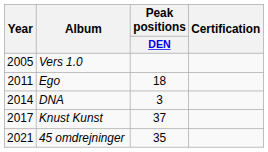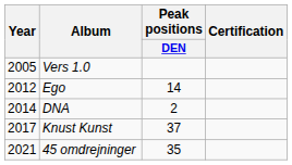 <table class="wikitable">
 <tr>
 <th align="center" rowspan="2" width="10">Year</th>
 <th align="center" rowspan="2" width="120">Album</th>
 <th align="center" colspan="1" width="20">Peak positions</th>
 <th align="center" rowspan="2" width="70">Certification</th>
 </tr>
 <tr>
 <th scope="col" style="width:3em;font-size:90%;"><a href='#'>DEN</a><br></th>
 </tr>
 <tr>
 <td style="text-align:center;">2005</td>
 <td><em>Vers 1.0</em></td>
 <td style="text-align:center;"></td>
 <td style="text-align:center;"></td>
 </tr>
 <tr>
-<td style="text-align:center;">2011</td>
+<td style="text-align:center;">2012</td>
 <td><em>Ego</em></td>
-<td style="text-align:center;">18</td>
+<td style="text-align:center;">14</td>
 <td style="text-align:center;"></td>
 </tr>
 <tr>
 <td style="text-align:center;">2014</td>
 <td><em>DNA</em></td>
-<td style="text-align:center;">3</td>
+<td style="text-align:center;">2</td>
 <td style="text-align:center;"></td>
 </tr>
 <tr>
 <td style="text-align:center;">2017</td>
 <td><em>Knust Kunst</em></td>
 <td style="text-align:center;">37<br></td>
 <td style="text-align:center;"></td>
 </tr>
 <tr>
 <td style="text-align:center;">2021</td>
 <td><em>45 omdrejninger</em></td>
 <td style="text-align:center;">35<br></td>
 <td style="text-align:center;"></td>
 </tr>
 </table>
